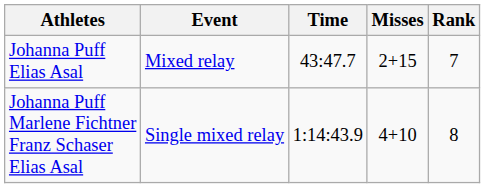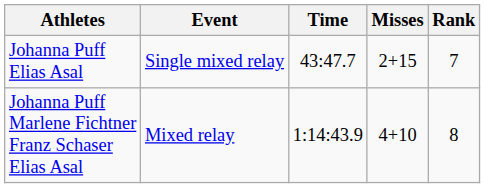 <table class="wikitable" style="font-size:90%">
 <tr>
 <th>Athletes</th>
 <th>Event</th>
 <th>Time</th>
 <th>Misses</th>
 <th>Rank</th>
 </tr>
 <tr align=center>
 <td align=left><a href='#'>Johanna Puff</a><br><a href='#'>Elias Asal</a></td>
-<td align=left><a href='#'>Mixed relay</a></td>
+<td align=left><a href='#'>Single mixed relay</a></td>
 <td>43:47.7</td>
 <td>2+15</td>
 <td>7</td>
 </tr>
 <tr align=center>
 <td align=left><a href='#'>Johanna Puff</a><br><a href='#'>Marlene Fichtner</a><br><a href='#'>Franz Schaser</a><br><a href='#'>Elias Asal</a></td>
-<td align=left><a href='#'>Single mixed relay</a></td>
+<td align=left><a href='#'>Mixed relay</a></td>
 <td>1:14:43.9</td>
 <td>4+10</td>
 <td>8</td>
 </tr>
 </table>
